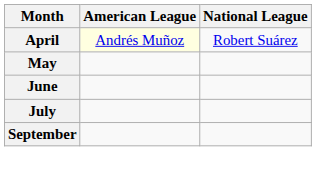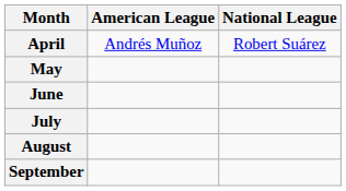 <table class="wikitable" style="text-align:center;">
 <tr>
 <th>Month</th>
 <th>American League</th>
 <th>National League</th>
 </tr>
 <tr>
 <th>April</th>
-<td style="background: lightyellow;"><a href='#'>Andrés Muñoz</a></td>
+<td><a href='#'>Andrés Muñoz</a></td>
 <td><a href='#'>Robert Suárez</a></td>
 </tr>
 <tr>
 <th>May</th>
 <td></td>
 <td></td>
 </tr>
 <tr>
 <th>June</th>
 <td></td>
 <td></td>
 </tr>
 <tr>
 <th>July</th>
 <td></td>
 <td></td>
 </tr>
 <tr>
+<th>August</th>
+<td></td>
+<td></td>
+</tr>
+<tr>
 <th>September</th>
 <td></td>
 <td></td>
 </tr>
 </table>
